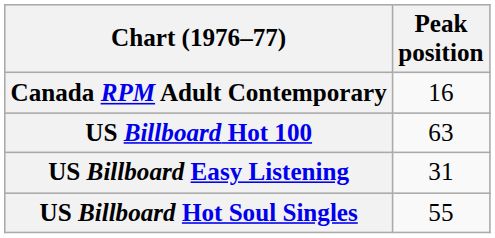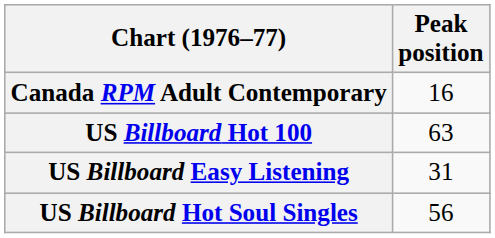 <table class="wikitable sortable plainrowheaders" style="text-align:center;">
 <tr>
 <th>Chart (1976–77)</th>
 <th>Peak<br>position</th>
 </tr>
 <tr>
 <th scope="row">Canada <em><a href='#'>RPM</a></em> Adult Contemporary</th>
 <td style="text-align:center;">16</td>
 </tr>
 <tr>
 <th scope="row">US <a href='#'><em>Billboard</em> Hot 100</a></th>
 <td>63</td>
 </tr>
 <tr>
 <th scope="row">US <em>Billboard</em> <a href='#'>Easy Listening</a></th>
 <td>31</td>
 </tr>
 <tr>
 <th scope="row">US <em>Billboard</em> <a href='#'>Hot Soul Singles</a></th>
-<td>55</td>
+<td>56</td>
 </tr>
 </table>
